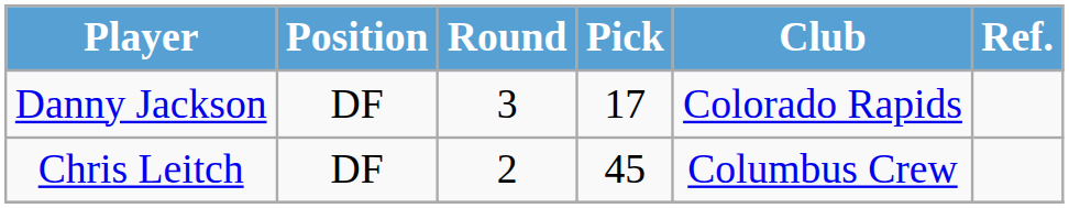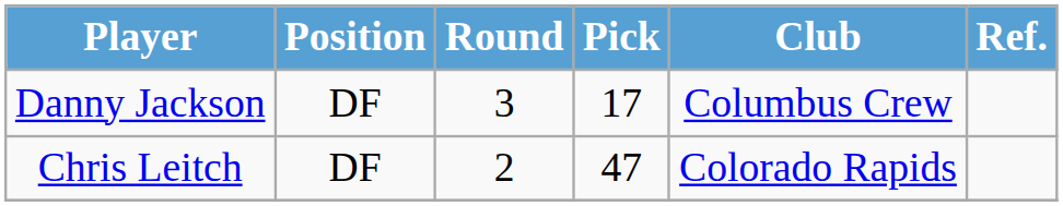 <table class="wikitable">
 <tr align="center">
 <th style="background:#56A0D3;color:#FFFFFF;">Player</th>
 <th style="background:#56A0D3;color:#FFFFFF;">Position</th>
 <th style="background:#56A0D3;color:#FFFFFF;">Round</th>
 <th style="background:#56A0D3;color:#FFFFFF;">Pick</th>
 <th style="background:#56A0D3;color:#FFFFFF;">Club</th>
 <th style="background:#56A0D3;color:#FFFFFF;">Ref.</th>
 </tr>
 <tr align="center" bgcolor="">
 <td><a href='#'>Danny Jackson</a></td>
 <td>DF</td>
 <td>3</td>
 <td>17</td>
-<td><a href='#'>Colorado Rapids</a></td>
+<td><a href='#'>Columbus Crew</a></td>
 <td></td>
 </tr>
 <tr align=center>
 <td><a href='#'>Chris Leitch</a></td>
 <td>DF</td>
 <td>2</td>
-<td>45</td>
-<td><a href='#'>Columbus Crew</a></td>
+<td>47</td>
+<td><a href='#'>Colorado Rapids</a></td>
 <td></td>
 </tr>
 <tr>
 </tr>
 </table>
